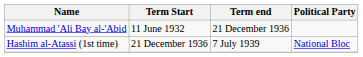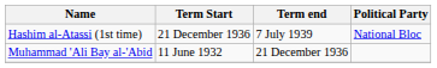 <table class="wikitable">
 <tr ->
 <th>Name</th>
 <th>Term Start</th>
 <th>Term end</th>
 <th>Political Party</th>
 </tr>
 <tr ->
+<td><a href='#'>Hashim al-Atassi</a> (1st time)</td>
+<td>21 December 1936</td>
+<td>7 July 1939</td>
+<td><a href='#'>National Bloc</a></td>
+</tr>
+<tr ->
 <td><a href='#'>Muhammad 'Ali Bay al-'Abid</a></td>
 <td>11 June 1932</td>
 <td>21 December 1936</td>
 <td></td>
 </tr>
 <tr ->
-<td><a href='#'>Hashim al-Atassi</a> (1st time)</td>
-<td>21 December 1936</td>
-<td>7 July 1939</td>
-<td><a href='#'>National Bloc</a></td>
-</tr>
-<tr ->
 </tr>
 </table>
